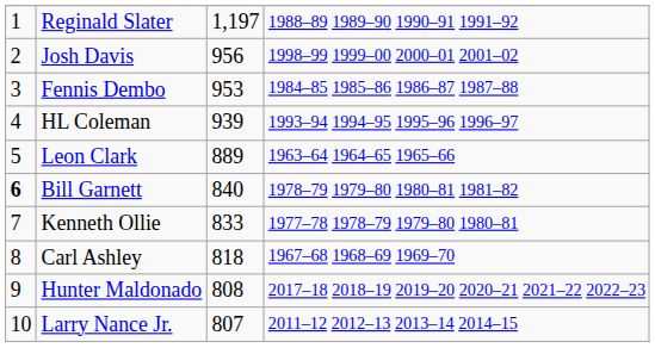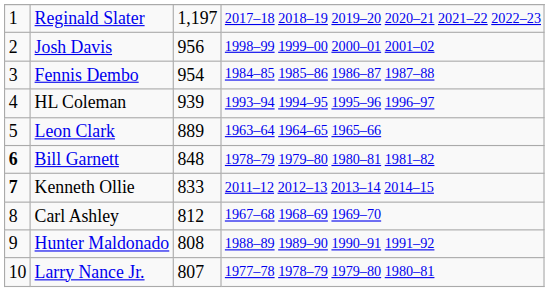 <table class="wikitable">
 <tr>
 </tr>
 <tr>
 <td>1</td>
 <td><a href='#'>Reginald Slater</a></td>
 <td>1,197</td>
-<td style="font-size:80%;"><a href='#'>1988–89</a> <a href='#'>1989–90</a> <a href='#'>1990–91</a> <a href='#'>1991–92</a></td>
+<td style="font-size:80%;"><a href='#'>2017–18</a> <a href='#'>2018–19</a> <a href='#'>2019–20</a> <a href='#'>2020–21</a> <a href='#'>2021–22</a> <a href='#'>2022–23</a></td>
 </tr>
 <tr>
 <td>2</td>
 <td><a href='#'>Josh Davis</a></td>
 <td>956</td>
 <td style="font-size:80%;"><a href='#'>1998–99</a> <a href='#'>1999–00</a> <a href='#'>2000–01</a> <a href='#'>2001–02</a></td>
 </tr>
 <tr>
 <td>3</td>
 <td><a href='#'>Fennis Dembo</a></td>
-<td>953</td>
+<td>954</td>
 <td style="font-size:80%;"><a href='#'>1984–85</a> <a href='#'>1985–86</a> <a href='#'>1986–87</a> <a href='#'>1987–88</a></td>
 </tr>
 <tr>
 <td>4</td>
 <td>HL Coleman</td>
 <td>939</td>
 <td style="font-size:80%;"><a href='#'>1993–94</a> <a href='#'>1994–95</a> <a href='#'>1995–96</a> <a href='#'>1996–97</a></td>
 </tr>
 <tr>
 <td>5</td>
 <td><a href='#'>Leon Clark</a></td>
 <td>889</td>
 <td style="font-size:80%;"><a href='#'>1963–64</a> <a href='#'>1964–65</a> <a href='#'>1965–66</a></td>
 </tr>
 <tr>
 <td><strong>6</strong></td>
 <td><a href='#'>Bill Garnett</a></td>
-<td>840</td>
+<td>848</td>
 <td style="font-size:80%;"><a href='#'>1978–79</a> <a href='#'>1979–80</a> <a href='#'>1980–81</a> <a href='#'>1981–82</a></td>
 </tr>
 <tr>
-<td>7</td>
+<td><strong>7</strong></td>
 <td>Kenneth Ollie</td>
 <td>833</td>
-<td style="font-size:80%;"><a href='#'>1977–78</a> <a href='#'>1978–79</a> <a href='#'>1979–80</a> <a href='#'>1980–81</a></td>
+<td style="font-size:80%;"><a href='#'>2011–12</a> <a href='#'>2012–13</a> <a href='#'>2013–14</a> <a href='#'>2014–15</a></td>
 </tr>
 <tr>
 <td>8</td>
 <td>Carl Ashley</td>
-<td>818</td>
+<td>812</td>
 <td style="font-size:80%;"><a href='#'>1967–68</a> <a href='#'>1968–69</a> <a href='#'>1969–70</a></td>
 </tr>
 <tr>
 <td>9</td>
 <td><a href='#'>Hunter Maldonado</a></td>
 <td>808</td>
-<td style="font-size:80%;"><a href='#'>2017–18</a> <a href='#'>2018–19</a> <a href='#'>2019–20</a> <a href='#'>2020–21</a> <a href='#'>2021–22</a> <a href='#'>2022–23</a></td>
+<td style="font-size:80%;"><a href='#'>1988–89</a> <a href='#'>1989–90</a> <a href='#'>1990–91</a> <a href='#'>1991–92</a></td>
 </tr>
 <tr>
 <td>10</td>
 <td><a href='#'>Larry Nance Jr.</a></td>
 <td>807</td>
-<td style="font-size:80%;"><a href='#'>2011–12</a> <a href='#'>2012–13</a> <a href='#'>2013–14</a> <a href='#'>2014–15</a></td>
+<td style="font-size:80%;"><a href='#'>1977–78</a> <a href='#'>1978–79</a> <a href='#'>1979–80</a> <a href='#'>1980–81</a></td>
 </tr>
 </table>
